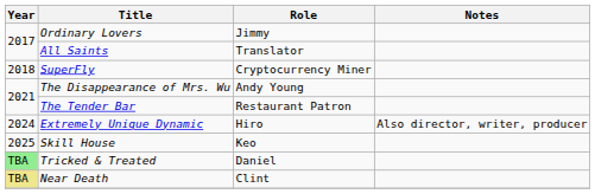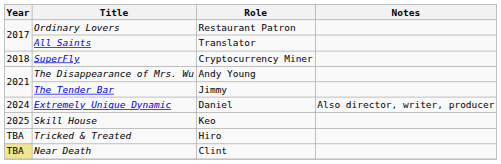 <table class="wikitable sortable">
 <tr>
 <th>Year</th>
 <th>Title</th>
 <th>Role</th>
 <th class = "unsortable">Notes</th>
 </tr>
 <tr>
 <td rowspan="2">2017</td>
 <td><em>Ordinary Lovers</em></td>
-<td>Jimmy</td>
+<td>Restaurant Patron</td>
 <td></td>
 </tr>
 <tr>
 <td><em><a href='#'>All Saints</a></em></td>
 <td>Translator</td>
 <td></td>
 </tr>
 <tr>
 <td>2018</td>
 <td><em><a href='#'>SuperFly</a></em></td>
 <td>Cryptocurrency Miner</td>
 <td></td>
 </tr>
 <tr>
 <td rowspan="2">2021</td>
 <td><em>The Disappearance of Mrs. Wu</em></td>
 <td>Andy Young</td>
 <td></td>
 </tr>
 <tr>
 <td><em><a href='#'>The Tender Bar</a></em></td>
-<td>Restaurant Patron</td>
+<td>Jimmy</td>
 <td></td>
 </tr>
 <tr>
 <td>2024</td>
 <td><em><a href='#'>Extremely Unique Dynamic</a></em></td>
-<td>Hiro</td>
+<td>Daniel</td>
 <td>Also director, writer, producer</td>
 </tr>
 <tr>
 <td>2025</td>
 <td><em>Skill House</em></td>
 <td>Keo</td>
 <td></td>
 </tr>
 <tr>
-<td style="background: lightgreen;">TBA</td>
+<td>TBA</td>
 <td><em>Tricked & Treated</em></td>
-<td>Daniel</td>
+<td>Hiro</td>
 <td></td>
 </tr>
 <tr>
 <td style="background: khaki;">TBA</td>
 <td><em>Near Death</em></td>
 <td>Clint</td>
 <td></td>
 </tr>
 <tr>
 </tr>
 </table>
